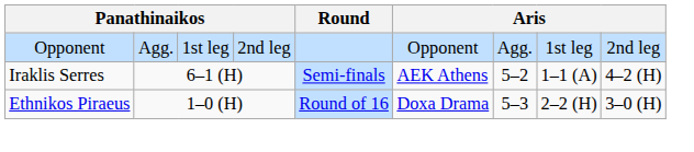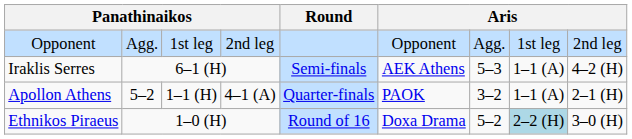 <table class="wikitable" style="text-align:center">
 <tr>
 <th colspan="4">Panathinaikos</th>
 <th>Round</th>
 <th colspan="4">Aris</th>
 </tr>
 <tr style="background:#C1E0FF">
 <td>Opponent</td>
 <td>Agg.</td>
 <td>1st leg</td>
 <td>2nd leg</td>
 <td></td>
 <td>Opponent</td>
 <td>Agg.</td>
 <td>1st leg</td>
 <td>2nd leg</td>
 </tr>
 <tr>
 <td style="text-align:left">Iraklis Serres</td>
 <td colspan=3>6–1 (H)</td>
 <td style="background:#C1E0FF"><a href='#'>Semi-finals</a></td>
 <td style="text-align:left"><a href='#'>AEK Athens</a></td>
-<td>5–2</td>
+<td>5–3</td>
 <td>1–1  (A)</td>
 <td>4–2 (H)</td>
+</tr>
+<tr>
+<td style="text-align:left"><a href='#'>Apollon Athens</a></td>
+<td>5–2</td>
+<td>1–1  (H)</td>
+<td>4–1 (A)</td>
+<td style="background:#C1E0FF"><a href='#'>Quarter-finals</a></td>
+<td style="text-align:left"><a href='#'>PAOK</a></td>
+<td>3–2</td>
+<td>1–1  (A)</td>
+<td>2–1 (H)</td>
 </tr>
 <tr>
 <td style="text-align:left"><a href='#'>Ethnikos Piraeus</a></td>
 <td colspan=3>1–0 (H)</td>
 <td style="background:#C1E0FF"><a href='#'>Round of 16</a></td>
 <td style="text-align:left"><a href='#'>Doxa Drama</a></td>
-<td>5–3</td>
-<td>2–2  (H)</td>
+<td>5–2</td>
+<td style="background: lightblue;">2–2  (H)</td>
 <td>3–0 (H)</td>
 </tr>
 </table>
